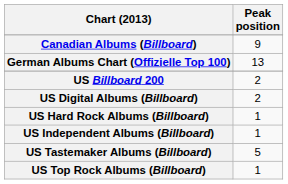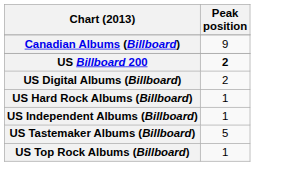 <table class="wikitable sortable plainrowheaders">
 <tr>
 <th scope="col">Chart (2013)</th>
 <th scope="col">Peak<br>position</th>
 </tr>
 <tr>
 </tr>
 <tr>
 <th scope="row"><a href='#'>Canadian Albums</a> (<em><a href='#'>Billboard</a></em>)</th>
 <td style="text-align:center;">9</td>
 </tr>
 <tr>
-<th scope="row">German Albums Chart (<a href='#'>Offizielle Top 100</a>)</th>
-<td align="center">13</td>
-</tr>
-<tr>
 </tr>
 <tr>
 </tr>
 <tr>
 </tr>
 <tr>
 </tr>
 <tr>
 <th scope="row">US <a href='#'><em>Billboard</em> 200</a></th>
-<td style="text-align:center;">2</td>
+<td style="text-align:center;"><strong>2</strong></td>
 </tr>
 <tr>
 <th scope="row">US Digital Albums (<em>Billboard</em>)</th>
 <td style="text-align:center;">2</td>
 </tr>
 <tr>
 <th scope="row">US Hard Rock Albums (<em>Billboard</em>)</th>
 <td style="text-align:center;">1</td>
 </tr>
 <tr>
 <th scope="row">US Independent Albums (<em>Billboard</em>)</th>
 <td style="text-align:center;">1</td>
 </tr>
 <tr>
 <th scope="row">US Tastemaker Albums (<em>Billboard</em>)</th>
 <td style="text-align:center;">5</td>
 </tr>
 <tr>
 <th scope="row">US Top Rock Albums (<em>Billboard</em>)</th>
 <td style="text-align:center;">1</td>
 </tr>
 </table>
